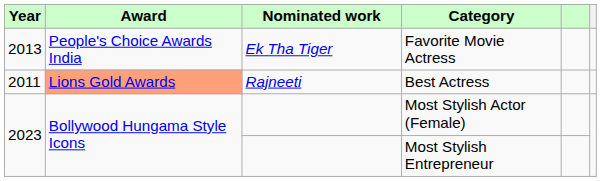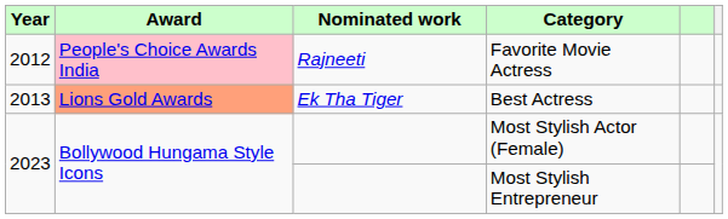 <table class="wikitable" style="width:100%;">
 <tr style="background:#cfc; text-align:center;">
 <td scope="col" style="width:4%;"><strong>Year</strong></td>
 <td scope="col" style="width:35%;"><strong>Award</strong></td>
 <td scope="col" style="width:28%;"><strong>Nominated work</strong></td>
 <td scope="col" style="width:28%;"><strong>Category</strong></td>
 <td scope="col" style="width:5%;"><strong></strong></td>
 <th scope="col" style="width:5%;"></th>
 </tr>
 <tr>
-<td>2013</td>
-<td><a href='#'>People's Choice Awards India</a></td>
-<td><em><a href='#'>Ek Tha Tiger</a></em></td>
+<td>2012</td>
+<td style="background: pink;"><a href='#'>People's Choice Awards India</a></td>
+<td><em><a href='#'>Rajneeti</a></em></td>
 <td>Favorite Movie Actress</td>
 <td></td>
 <td align="center"></td>
 </tr>
 <tr>
-<td>2011</td>
+<td>2013</td>
 <td style="background: lightsalmon;"><a href='#'>Lions Gold Awards</a></td>
-<td><em><a href='#'>Rajneeti</a></em></td>
+<td><em><a href='#'>Ek Tha Tiger</a></em></td>
 <td>Best Actress</td>
 <td></td>
 <td></td>
 </tr>
 <tr>
 <td rowspan="2">2023</td>
 <td rowspan="2"><a href='#'>Bollywood Hungama Style Icons</a></td>
 <td></td>
 <td>Most Stylish Actor (Female)</td>
 <td></td>
 <td rowspan="2"></td>
 </tr>
 <tr>
 <td></td>
 <td>Most Stylish Entrepreneur</td>
 <td></td>
 </tr>
 </table>
